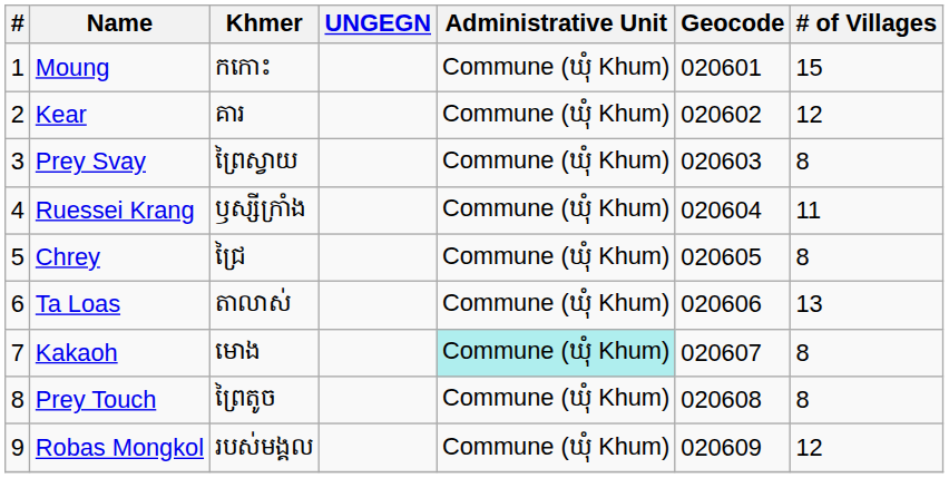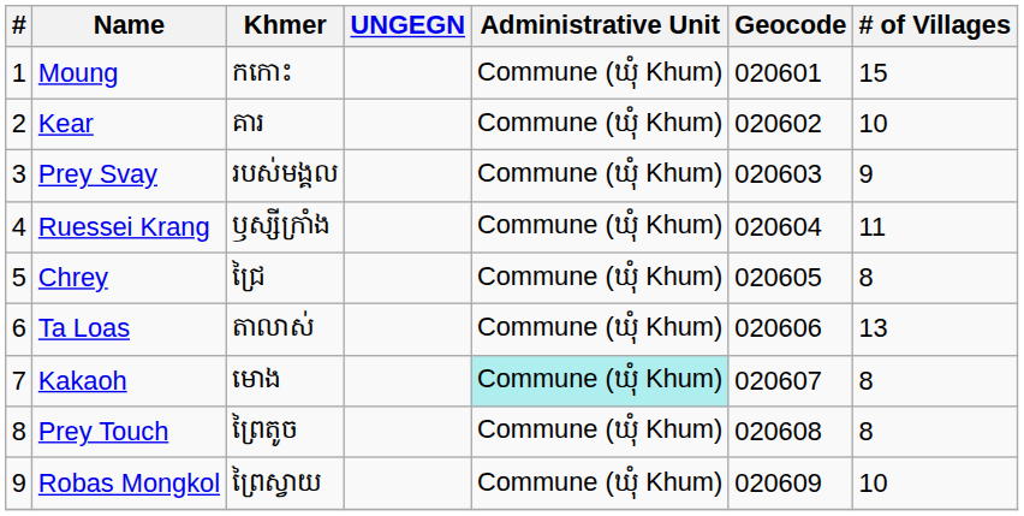 <table class="wikitable sortable">
 <tr>
 <th>#</th>
 <th>Name</th>
 <th>Khmer</th>
 <th><a href='#'>UNGEGN</a></th>
 <th>Administrative Unit</th>
 <th>Geocode</th>
 <th># of Villages</th>
 </tr>
 <tr>
 <td>1</td>
 <td><a href='#'>Moung</a></td>
 <td>កកោះ</td>
 <td></td>
 <td>Commune (ឃុំ Khum)</td>
 <td>020601</td>
 <td>15</td>
 </tr>
 <tr>
 <td>2</td>
 <td><a href='#'>Kear</a></td>
 <td>គារ</td>
 <td></td>
 <td>Commune (ឃុំ Khum)</td>
 <td>020602</td>
-<td>12</td>
+<td>10</td>
 </tr>
 <tr>
 <td>3</td>
 <td><a href='#'>Prey Svay</a></td>
-<td>ព្រៃស្វាយ</td>
+<td>របស់មង្គល</td>
 <td></td>
 <td>Commune (ឃុំ Khum)</td>
 <td>020603</td>
-<td>8</td>
+<td>9</td>
 </tr>
 <tr>
 <td>4</td>
 <td><a href='#'>Ruessei Krang</a></td>
 <td>ឫស្សីក្រាំង</td>
 <td></td>
 <td>Commune (ឃុំ Khum)</td>
 <td>020604</td>
 <td>11</td>
 </tr>
 <tr>
 <td>5</td>
 <td><a href='#'>Chrey</a></td>
 <td>ជ្រៃ</td>
 <td></td>
 <td>Commune (ឃុំ Khum)</td>
 <td>020605</td>
 <td>8</td>
 </tr>
 <tr>
 <td>6</td>
 <td><a href='#'>Ta Loas</a></td>
 <td>តាលាស់</td>
 <td></td>
 <td>Commune (ឃុំ Khum)</td>
 <td>020606</td>
 <td>13</td>
 </tr>
 <tr>
 <td>7</td>
 <td><a href='#'>Kakaoh</a></td>
 <td>មោង</td>
 <td></td>
 <td style="background: paleturquoise;">Commune (ឃុំ Khum)</td>
 <td>020607</td>
 <td>8</td>
 </tr>
 <tr>
 <td>8</td>
 <td><a href='#'>Prey Touch</a></td>
 <td>ព្រៃតូច</td>
 <td></td>
 <td>Commune (ឃុំ Khum)</td>
 <td>020608</td>
 <td>8</td>
 </tr>
 <tr>
 <td>9</td>
 <td><a href='#'>Robas Mongkol</a></td>
-<td>របស់មង្គល</td>
+<td>ព្រៃស្វាយ</td>
 <td></td>
 <td>Commune (ឃុំ Khum)</td>
 <td>020609</td>
-<td>12</td>
+<td>10</td>
 </tr>
 <tr>
 </tr>
 </table>
